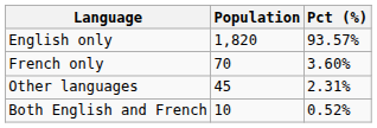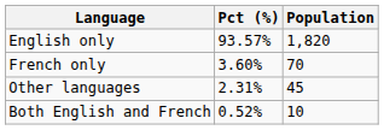 <table class="wikitable">
 <tr>
 <th>Language</th>
+<th>Pct (%)</th>
 <th>Population</th>
-<th>Pct (%)</th>
 </tr>
 <tr>
 <td>English only</td>
+<td>93.57%</td>
 <td>1,820</td>
-<td>93.57%</td>
 </tr>
 <tr>
 <td>French only</td>
+<td>3.60%</td>
 <td>70</td>
-<td>3.60%</td>
 </tr>
 <tr>
 <td>Other languages</td>
+<td>2.31%</td>
 <td>45</td>
-<td>2.31%</td>
 </tr>
 <tr>
 <td>Both English and French</td>
+<td>0.52%</td>
 <td>10</td>
-<td>0.52%</td>
 </tr>
 </table>
